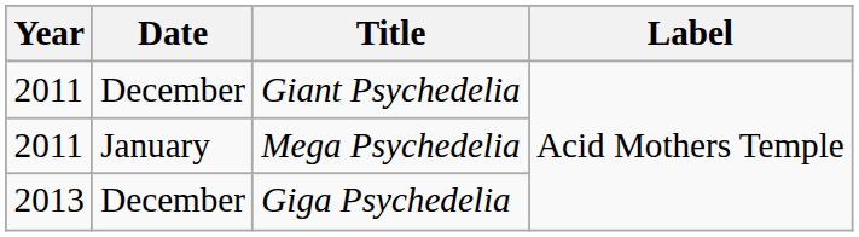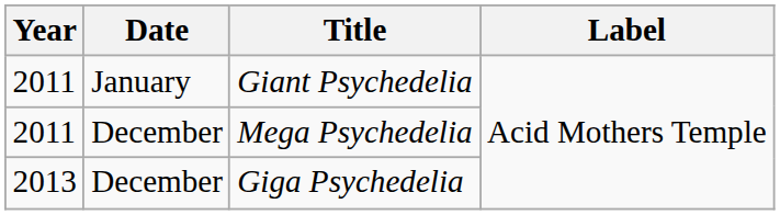 <table class="wikitable">
 <tr>
 <th>Year</th>
 <th>Date</th>
 <th>Title</th>
 <th>Label</th>
 </tr>
 <tr>
 <td>2011</td>
-<td>December</td>
+<td>January</td>
 <td><em>Giant Psychedelia</em></td>
 <td rowspan=3>Acid Mothers Temple</td>
 </tr>
 <tr>
 <td>2011</td>
-<td>January</td>
+<td>December</td>
 <td><em>Mega Psychedelia</em></td>
 </tr>
 <tr>
 <td>2013</td>
 <td>December</td>
 <td><em>Giga Psychedelia</em></td>
 </tr>
 </table>
